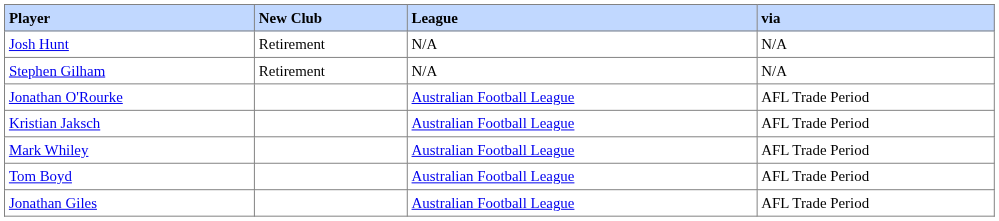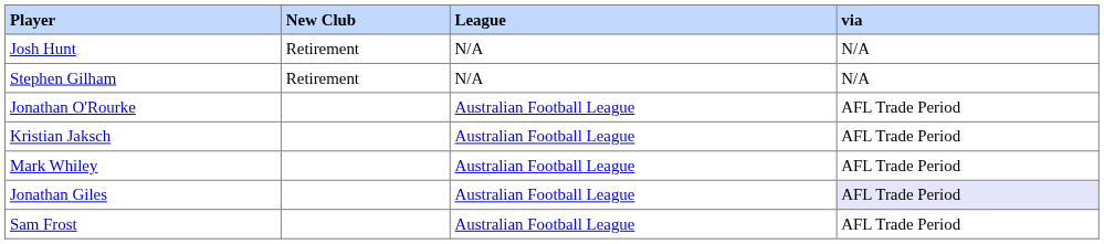 <table border="1" cellpadding="4" cellspacing="0"  style="text-align:left; font-size:95%; border-collapse:collapse; width:80%;">
 <tr style="background:#C1D8FF;">
 <th>Player</th>
 <th>New Club</th>
 <th>League</th>
 <th>via</th>
 </tr>
 <tr>
 <td><a href='#'>Josh Hunt</a></td>
 <td>Retirement</td>
 <td>N/A</td>
 <td>N/A</td>
 </tr>
 <tr>
 <td><a href='#'>Stephen Gilham</a></td>
 <td>Retirement</td>
 <td>N/A</td>
 <td>N/A</td>
 </tr>
 <tr>
 <td><a href='#'>Jonathan O'Rourke</a></td>
 <td></td>
 <td><a href='#'>Australian Football League</a></td>
 <td>AFL Trade Period</td>
 </tr>
 <tr>
 <td><a href='#'>Kristian Jaksch</a></td>
 <td></td>
 <td><a href='#'>Australian Football League</a></td>
 <td>AFL Trade Period</td>
 </tr>
 <tr>
 <td><a href='#'>Mark Whiley</a></td>
 <td></td>
 <td><a href='#'>Australian Football League</a></td>
 <td>AFL Trade Period</td>
 </tr>
 <tr>
-<td><a href='#'>Tom Boyd</a></td>
+<td><a href='#'>Jonathan Giles</a></td>
 <td></td>
 <td><a href='#'>Australian Football League</a></td>
-<td>AFL Trade Period</td>
+<td style="background: lavender;">AFL Trade Period</td>
 </tr>
 <tr>
-<td><a href='#'>Jonathan Giles</a></td>
+<td><a href='#'>Sam Frost</a></td>
 <td></td>
 <td><a href='#'>Australian Football League</a></td>
 <td>AFL Trade Period</td>
 </tr>
 </table>
